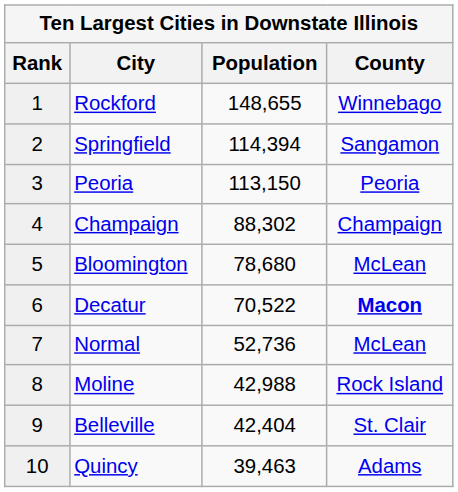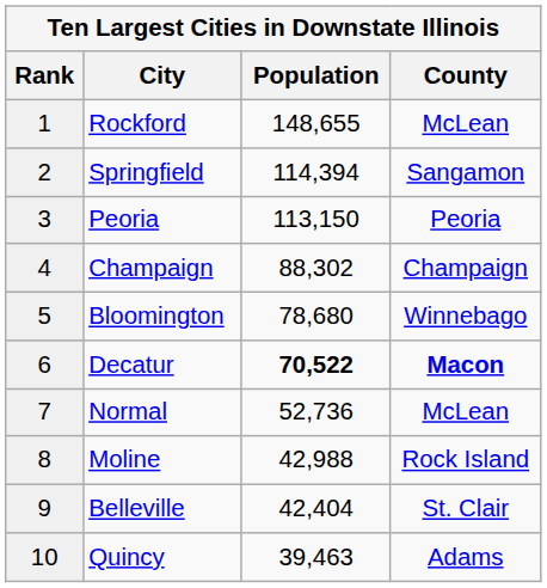 <table class="wikitable infobox" style="text-align:center; width:22em; margin-left:10px; font-size:88%; line-height:1.5em;">
 <tr>
 <th colspan="4" style="padding:0.3em 0; line-height:1.2em; background:#f5f5f5;">Ten Largest Cities in Downstate Illinois</th>
 </tr>
 <tr style="background:#f5f5f5;">
 <th>Rank</th>
 <th>City</th>
 <th>Population</th>
 <th>County</th>
 </tr>
 <tr>
 <td style="background:#f0f0f0; text-align: center;">1</td>
 <td style="text-align: left;"><a href='#'>Rockford</a></td>
 <td>148,655</td>
-<td><a href='#'>Winnebago</a></td>
+<td><a href='#'>McLean</a></td>
 </tr>
 <tr>
 <td style="background:#f0f0f0; text-align: center;">2</td>
 <td style="text-align: left;"><a href='#'>Springfield</a></td>
 <td>114,394</td>
 <td><a href='#'>Sangamon</a></td>
 </tr>
 <tr>
 <td style="background:#f0f0f0; text-align: center;">3</td>
 <td style="text-align: left;"><a href='#'>Peoria</a></td>
 <td>113,150</td>
 <td><a href='#'>Peoria</a></td>
 </tr>
 <tr>
 <td style="background:#f0f0f0; text-align: center;">4</td>
 <td style="text-align: left;"><a href='#'>Champaign</a></td>
 <td>88,302</td>
 <td><a href='#'>Champaign</a></td>
 </tr>
 <tr>
 <td style="background:#f0f0f0; text-align: center;">5</td>
 <td style="text-align: left;"><a href='#'>Bloomington</a></td>
 <td>78,680</td>
-<td><a href='#'>McLean</a></td>
+<td><a href='#'>Winnebago</a></td>
 </tr>
 <tr>
 <td style="background:#f0f0f0; text-align: center;">6</td>
 <td style="text-align: left;"><a href='#'>Decatur</a></td>
-<td>70,522</td>
+<td><strong>70,522</strong></td>
 <td><strong><a href='#'>Macon</a></strong></td>
 </tr>
 <tr>
 <td style="background:#f0f0f0; text-align: center;">7</td>
 <td style="text-align: left;"><a href='#'>Normal</a></td>
 <td>52,736</td>
 <td><a href='#'>McLean</a></td>
 </tr>
 <tr>
 <td style="background:#f0f0f0; text-align: center;">8</td>
 <td style="text-align: left;"><a href='#'>Moline</a></td>
 <td>42,988</td>
 <td><a href='#'>Rock Island</a></td>
 </tr>
 <tr>
 <td style="background:#f0f0f0; text-align: center;">9</td>
 <td style="text-align: left;"><a href='#'>Belleville</a></td>
 <td>42,404</td>
 <td><a href='#'>St. Clair</a></td>
 </tr>
 <tr>
 <td style="background:#f0f0f0; text-align: center;">10</td>
 <td style="text-align: left;"><a href='#'>Quincy</a></td>
 <td>39,463</td>
 <td><a href='#'>Adams</a></td>
 </tr>
 </table>
